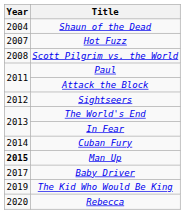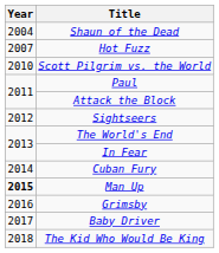 <table class="wikitable" style="text-align:center;">
 <tr>
 <th scope="col">Year</th>
 <th scope="col">Title</th>
 </tr>
 <tr>
 <td>2004</td>
 <td><em><a href='#'>Shaun of the Dead</a></em></td>
 </tr>
 <tr>
 <td>2007</td>
 <td><em><a href='#'>Hot Fuzz</a></em></td>
 </tr>
 <tr>
-<td>2008</td>
+<td>2010</td>
 <td><em><a href='#'>Scott Pilgrim vs. the World</a></em></td>
 </tr>
 <tr>
 <td rowspan="2">2011</td>
 <td><em><a href='#'>Paul</a></em></td>
 </tr>
 <tr>
 <td><em><a href='#'>Attack the Block</a></em></td>
 </tr>
 <tr>
 <td>2012</td>
 <td><em><a href='#'>Sightseers</a></em></td>
 </tr>
 <tr>
 <td rowspan="2">2013</td>
 <td><em><a href='#'>The World's End</a></em></td>
 </tr>
 <tr>
 <td><em><a href='#'>In Fear</a></em></td>
 </tr>
 <tr>
 <td>2014</td>
 <td><em><a href='#'>Cuban Fury</a></em></td>
 </tr>
 <tr>
 <td><strong>2015</strong></td>
 <td><em><a href='#'>Man Up</a></em></td>
 </tr>
 <tr>
+<td>2016</td>
+<td><em><a href='#'>Grimsby</a></em></td>
+</tr>
+<tr>
 <td>2017</td>
 <td><em><a href='#'>Baby Driver</a></em></td>
 </tr>
 <tr>
-<td>2019</td>
+<td>2018</td>
 <td><em><a href='#'>The Kid Who Would Be King</a></em></td>
 </tr>
-<tr>
-<td>2020</td>
-<td><em><a href='#'>Rebecca</a></em></td>
-</tr>
 </table>
